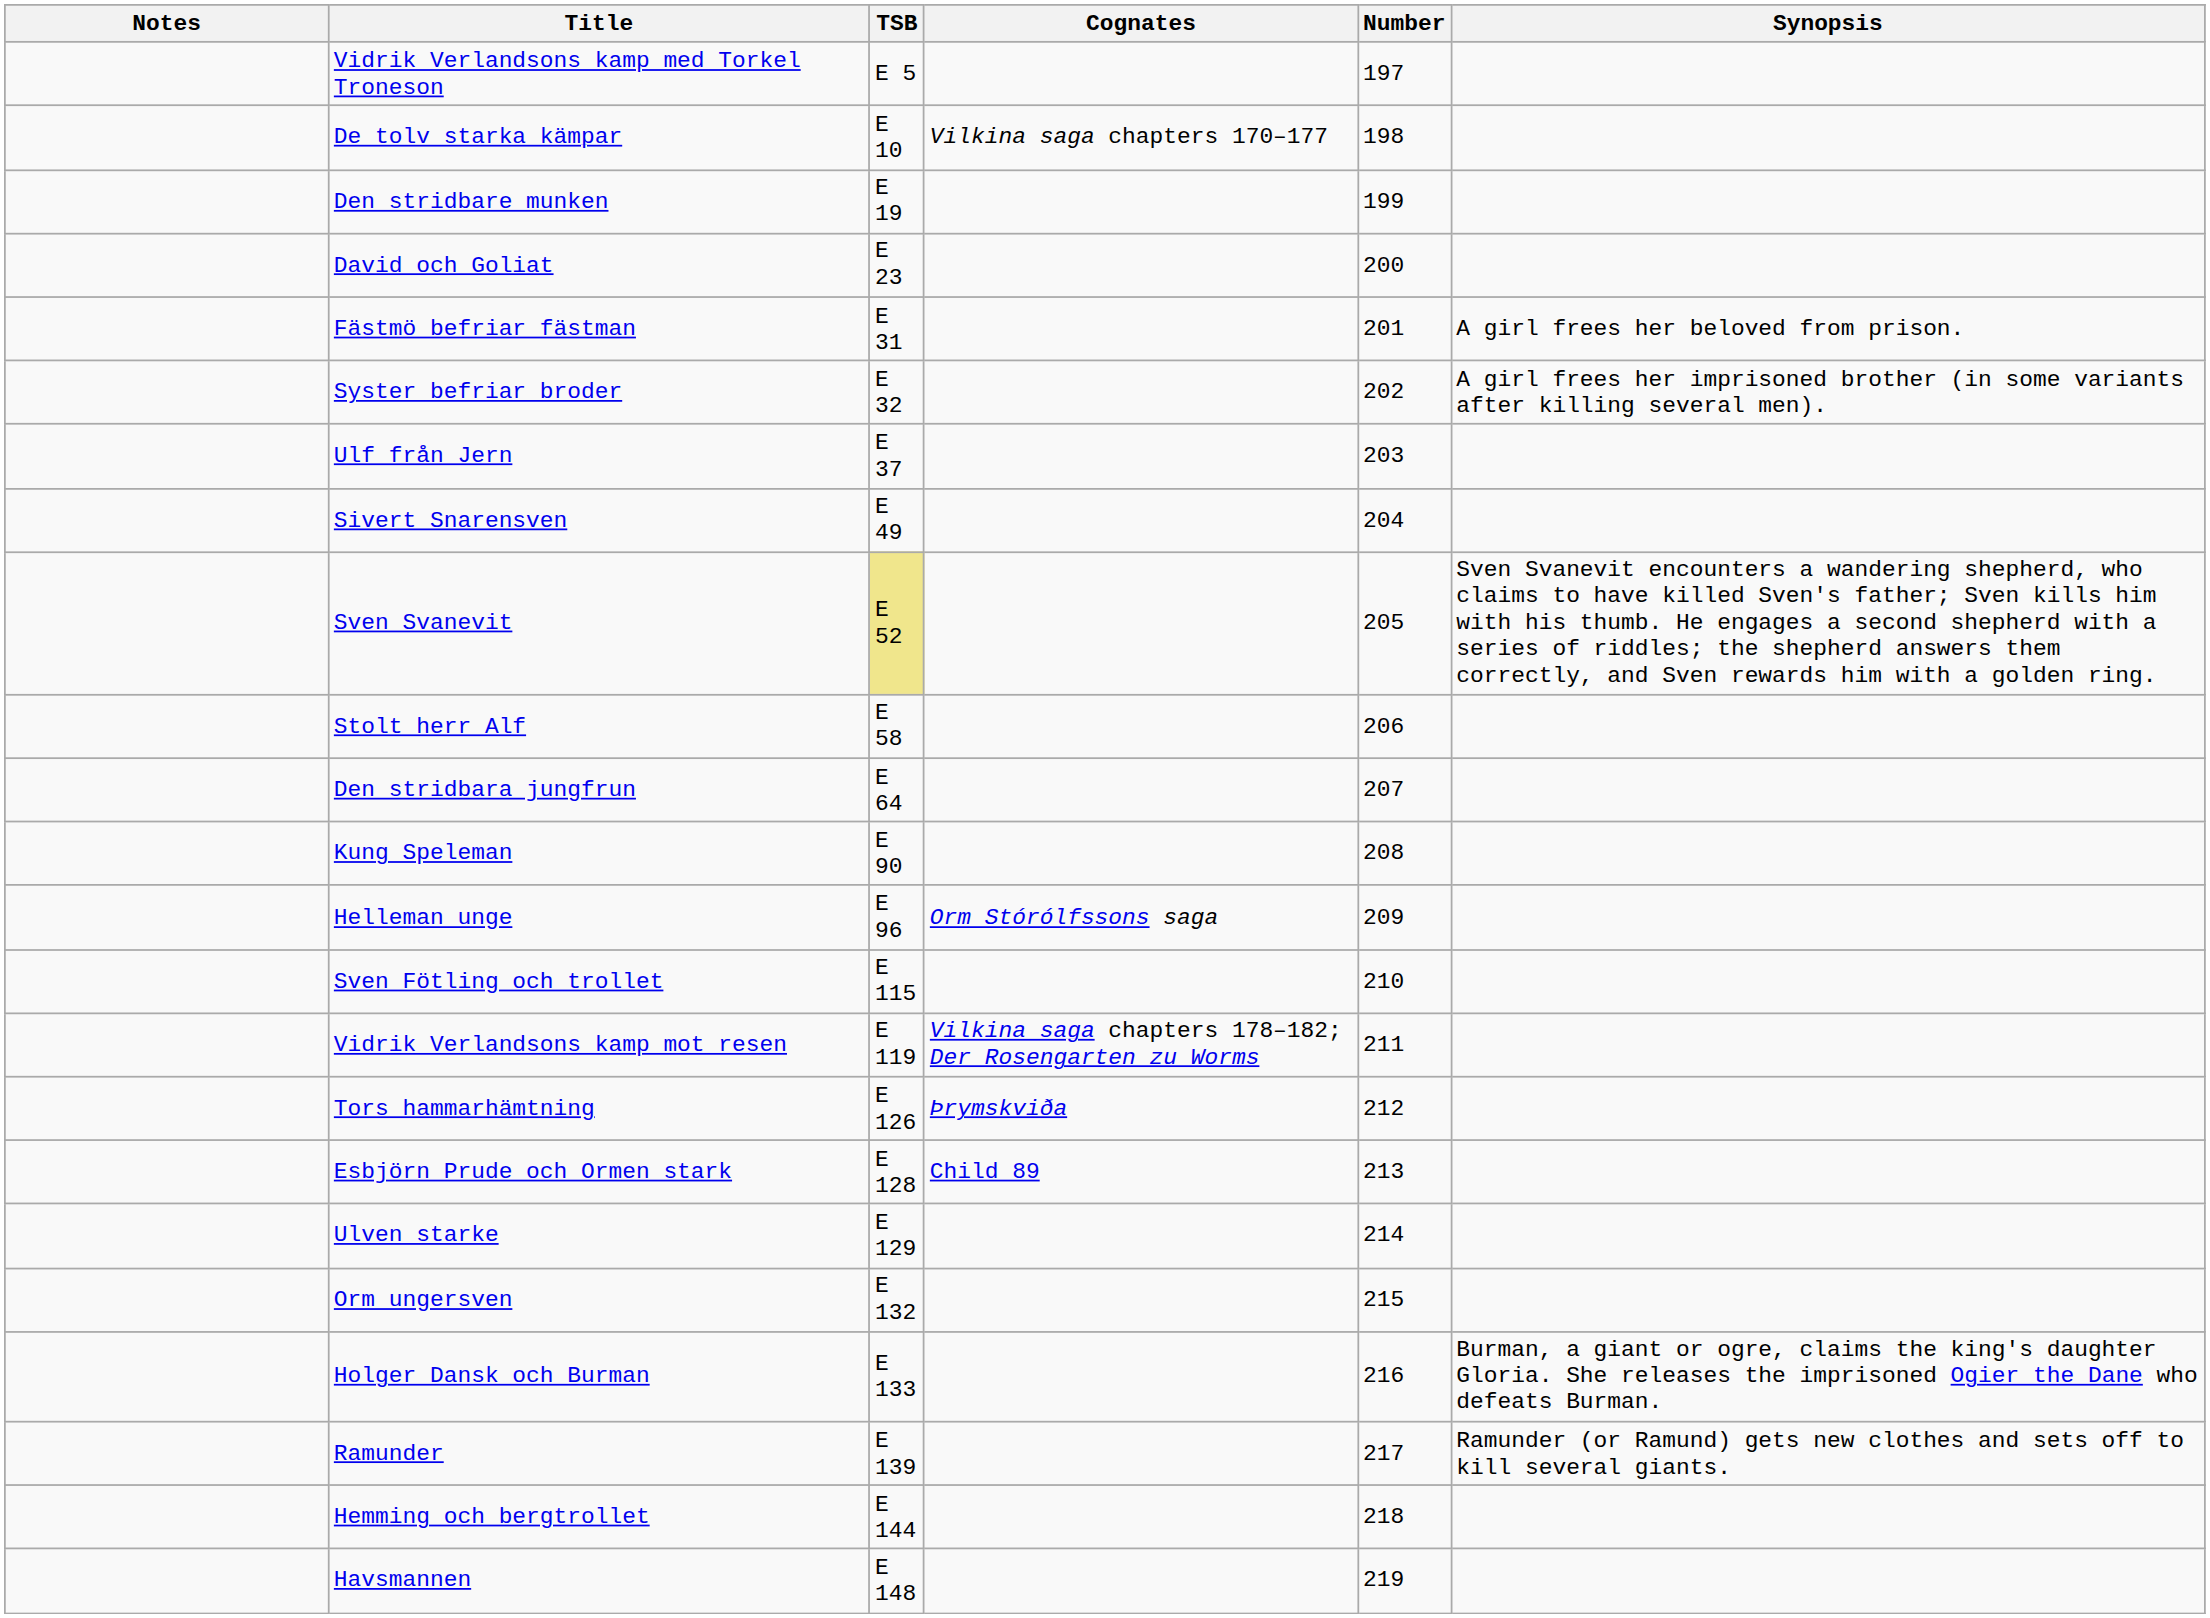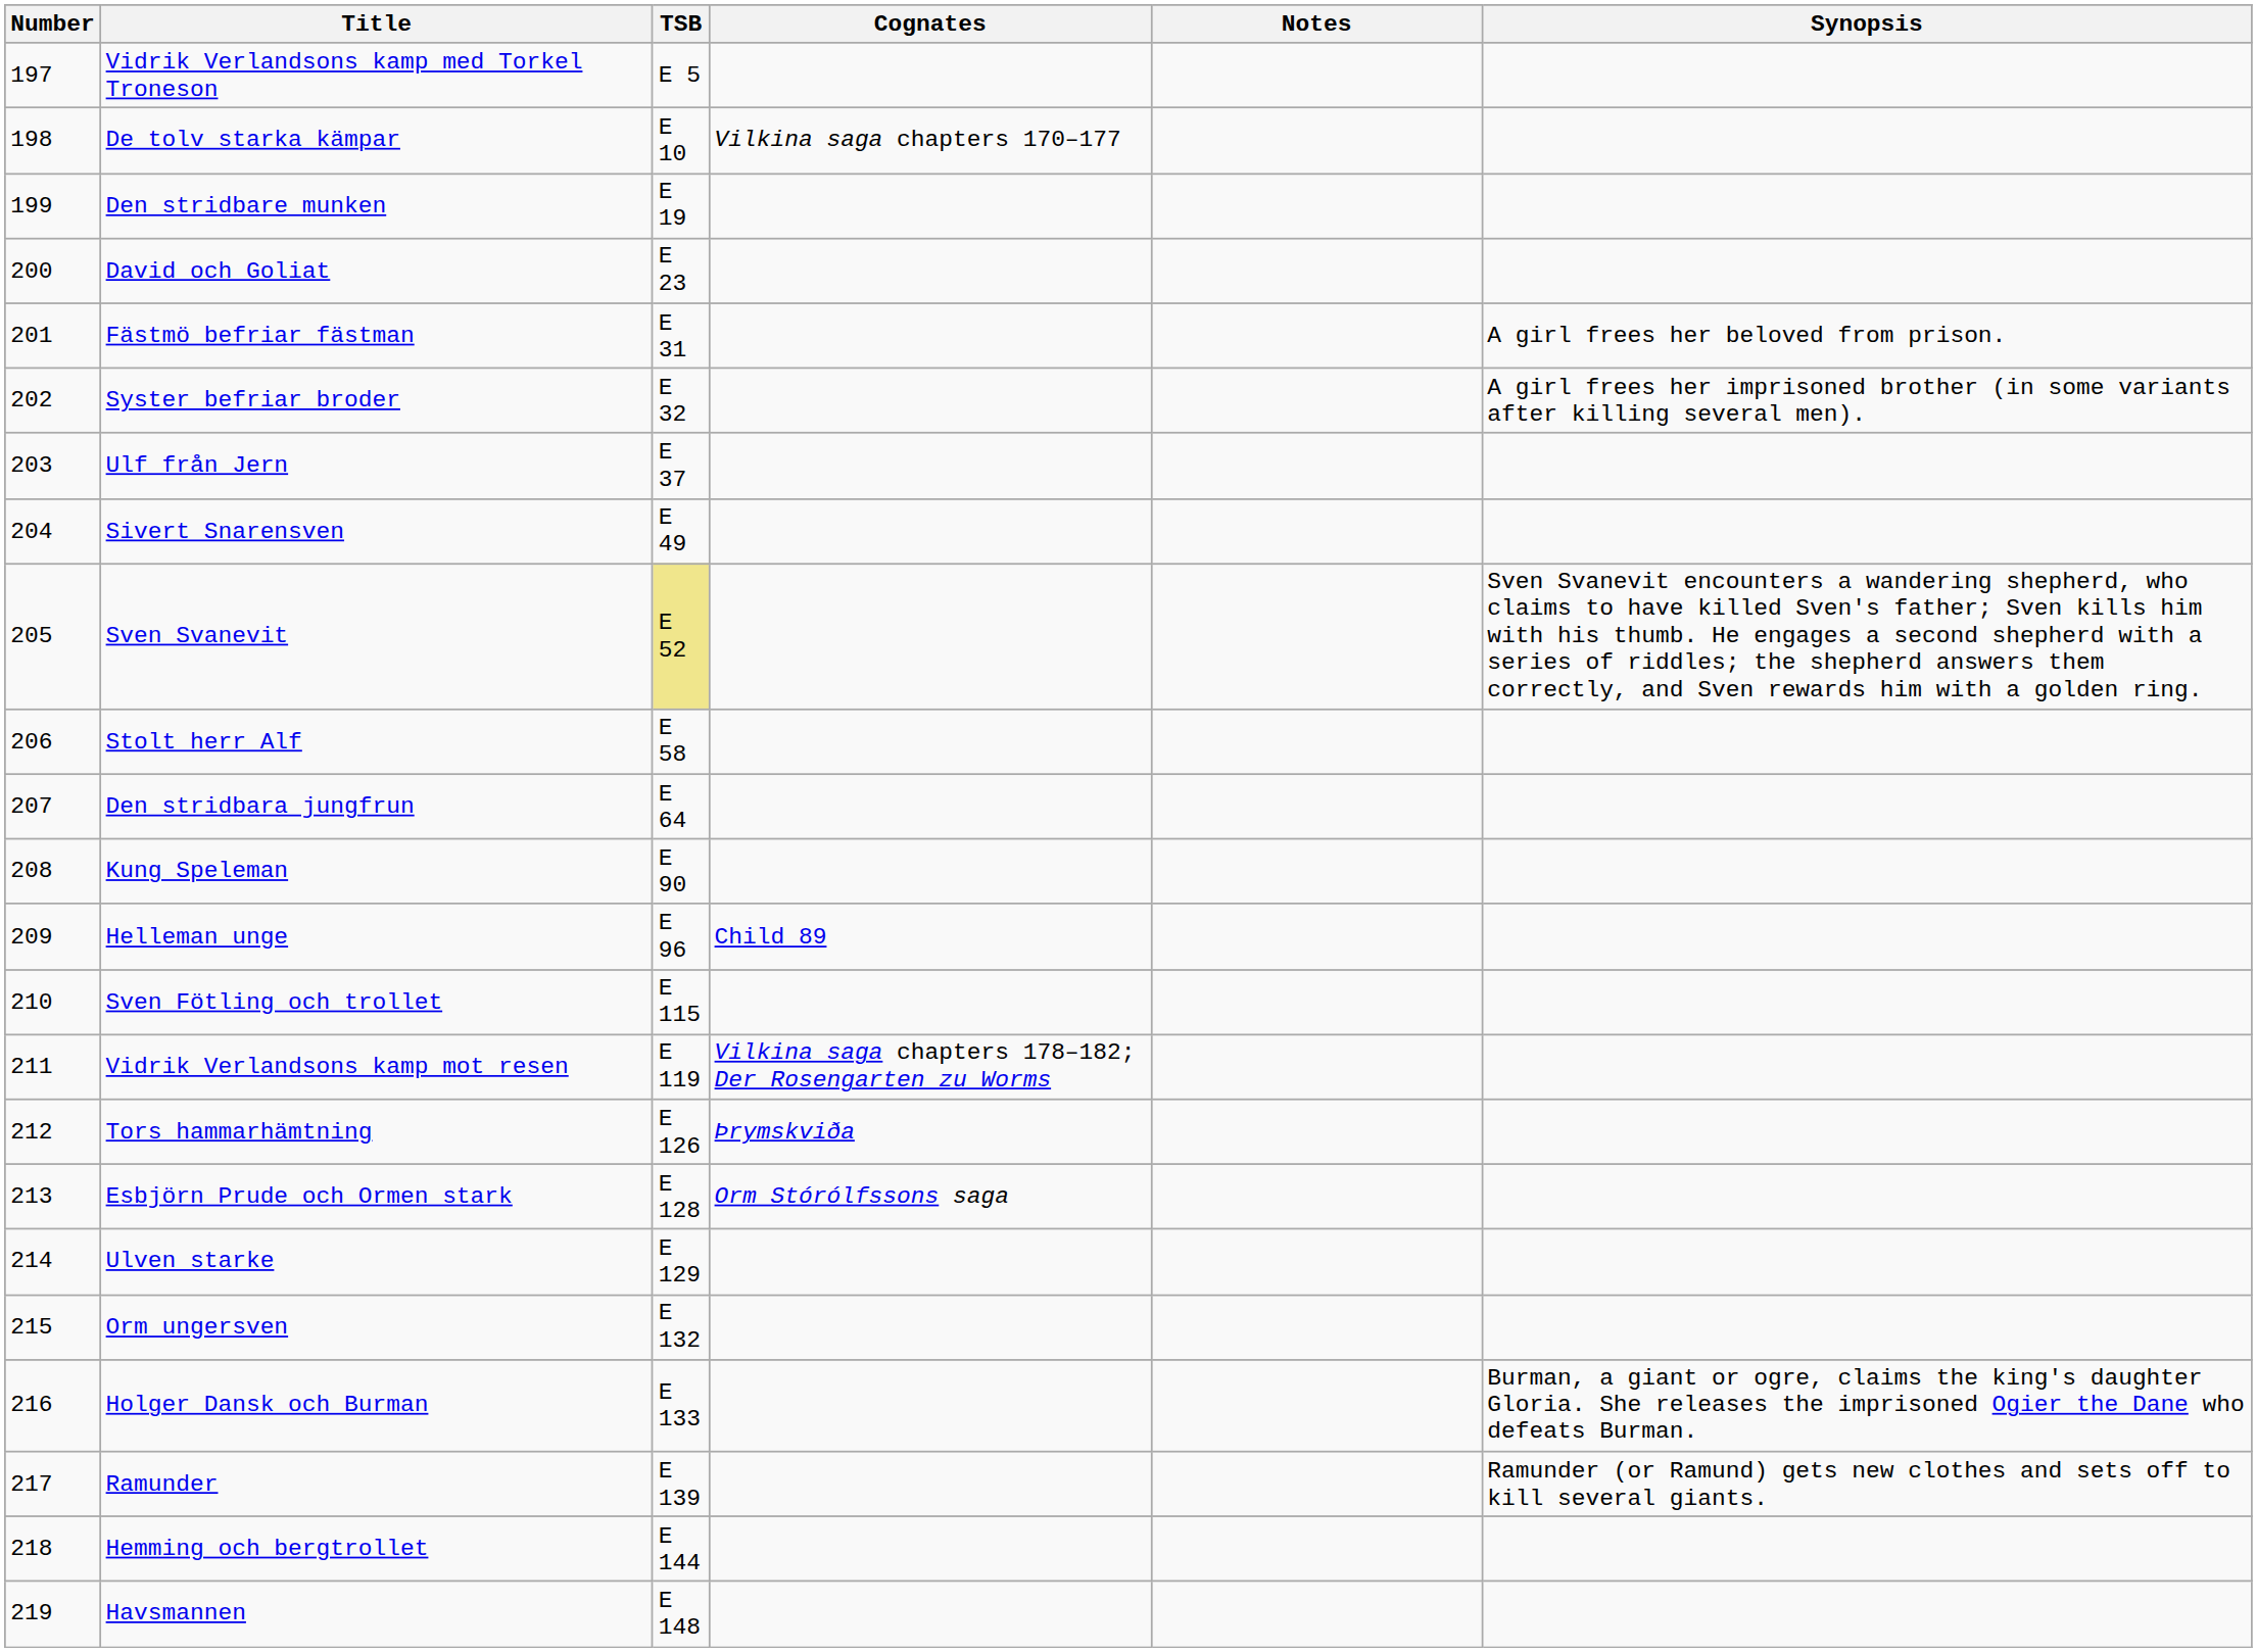 <table class="wikitable sortable">
 <tr>
-<th scope="col" style="width: 15%;">Notes</th>
+<th scope="col" style="width: 2.5%;">Number</th>
 <th scope="col" style="width: 25%;">Title</th>
 <th scope="col" style="width: 2.5%;">TSB</th>
 <th scope="col" style="width: 20%;">Cognates</th>
-<th scope="col" style="width: 2.5%;">Number</th>
+<th scope="col" style="width: 15%;">Notes</th>
 <th scope="col" style="width: 35%;">Synopsis</th>
 </tr>
 <tr>
-<td></td>
+<td>197</td>
 <td><a href='#'>Vidrik Verlandsons kamp med Torkel Troneson</a></td>
 <td>E 5</td>
 <td></td>
-<td>197</td>
+<td></td>
 <td></td>
 </tr>
 <tr>
-<td></td>
+<td>198</td>
 <td><a href='#'>De tolv starka kämpar</a></td>
 <td>E 10</td>
 <td><em>Vilkina saga</em> chapters 170–177</td>
-<td>198</td>
+<td></td>
 <td></td>
 </tr>
 <tr>
-<td></td>
+<td>199</td>
 <td><a href='#'>Den stridbare munken</a></td>
 <td>E 19</td>
 <td></td>
-<td>199</td>
+<td></td>
 <td></td>
 </tr>
 <tr>
-<td></td>
+<td>200</td>
 <td><a href='#'>David och Goliat</a></td>
 <td>E 23</td>
 <td></td>
-<td>200</td>
+<td></td>
 <td></td>
 </tr>
 <tr>
-<td></td>
+<td>201</td>
 <td><a href='#'>Fästmö befriar fästman</a></td>
 <td>E 31</td>
 <td></td>
-<td>201</td>
+<td></td>
 <td>A girl frees her beloved from prison.</td>
 </tr>
 <tr>
-<td></td>
+<td>202</td>
 <td><a href='#'>Syster befriar broder</a></td>
 <td>E 32</td>
 <td></td>
-<td>202</td>
+<td></td>
 <td>A girl frees her imprisoned brother (in some variants after killing several men).</td>
 </tr>
 <tr>
-<td></td>
+<td>203</td>
 <td><a href='#'>Ulf från Jern</a></td>
 <td>E 37</td>
 <td></td>
-<td>203</td>
+<td></td>
 <td></td>
 </tr>
 <tr>
-<td></td>
+<td>204</td>
 <td><a href='#'>Sivert Snarensven</a></td>
 <td>E 49</td>
 <td></td>
-<td>204</td>
+<td></td>
 <td></td>
 </tr>
 <tr>
-<td></td>
+<td>205</td>
 <td><a href='#'>Sven Svanevit</a></td>
 <td style="background: khaki;">E 52</td>
 <td></td>
-<td>205</td>
+<td></td>
 <td>Sven Svanevit encounters a wandering shepherd, who claims to have killed Sven's father; Sven kills him with his thumb. He engages a second shepherd with a series of riddles; the shepherd answers them correctly, and Sven rewards him with a golden ring.</td>
 </tr>
 <tr>
-<td></td>
+<td>206</td>
 <td><a href='#'>Stolt herr Alf</a></td>
 <td>E 58</td>
 <td></td>
-<td>206</td>
+<td></td>
 <td></td>
 </tr>
 <tr>
-<td></td>
+<td>207</td>
 <td><a href='#'>Den stridbara jungfrun</a></td>
 <td>E 64</td>
 <td></td>
-<td>207</td>
+<td></td>
 <td></td>
 </tr>
 <tr>
-<td></td>
+<td>208</td>
 <td><a href='#'>Kung Speleman</a></td>
 <td>E 90</td>
 <td></td>
-<td>208</td>
+<td></td>
 <td></td>
 </tr>
 <tr>
-<td></td>
+<td>209</td>
 <td><a href='#'>Helleman unge</a></td>
 <td>E 96</td>
-<td><em><a href='#'>Orm Stórólfssons</a> saga</em></td>
-<td>209</td>
+<td><a href='#'>Child 89</a></td>
+<td></td>
 <td></td>
 </tr>
 <tr>
-<td></td>
+<td>210</td>
 <td><a href='#'>Sven Fötling och trollet</a></td>
 <td>E 115</td>
 <td></td>
-<td>210</td>
+<td></td>
 <td></td>
 </tr>
 <tr>
-<td></td>
+<td>211</td>
 <td><a href='#'>Vidrik Verlandsons kamp mot resen</a></td>
 <td>E 119</td>
 <td><em><a href='#'>Vilkina saga</a></em> chapters 178–182; <em><a href='#'>Der Rosengarten zu Worms</a></em></td>
-<td>211</td>
+<td></td>
 <td></td>
 </tr>
 <tr>
-<td></td>
+<td>212</td>
 <td><a href='#'>Tors hammarhämtning</a></td>
 <td>E 126</td>
 <td><em><a href='#'>Þrymskviða</a></em></td>
-<td>212</td>
+<td></td>
 <td></td>
 </tr>
 <tr>
-<td></td>
+<td>213</td>
 <td><a href='#'>Esbjörn Prude och Ormen stark</a></td>
 <td>E 128</td>
-<td><a href='#'>Child 89</a></td>
-<td>213</td>
+<td><em><a href='#'>Orm Stórólfssons</a> saga</em></td>
+<td></td>
 <td></td>
 </tr>
 <tr>
-<td></td>
+<td>214</td>
 <td><a href='#'>Ulven starke</a></td>
 <td>E 129</td>
 <td></td>
-<td>214</td>
+<td></td>
 <td></td>
 </tr>
 <tr>
-<td></td>
+<td>215</td>
 <td><a href='#'>Orm ungersven</a></td>
 <td>E 132</td>
 <td></td>
-<td>215</td>
+<td></td>
 <td></td>
 </tr>
 <tr>
-<td></td>
+<td>216</td>
 <td><a href='#'>Holger Dansk och Burman</a></td>
 <td>E 133</td>
 <td></td>
-<td>216</td>
+<td></td>
 <td>Burman, a giant or ogre, claims the king's daughter Gloria. She releases the imprisoned <a href='#'>Ogier the Dane</a> who defeats Burman.</td>
 </tr>
 <tr>
-<td></td>
+<td>217</td>
 <td><a href='#'>Ramunder</a></td>
 <td>E 139</td>
 <td></td>
-<td>217</td>
+<td></td>
 <td>Ramunder (or Ramund) gets new clothes and sets off to kill several giants.</td>
 </tr>
 <tr>
-<td></td>
+<td>218</td>
 <td><a href='#'>Hemming och bergtrollet</a></td>
 <td>E 144</td>
 <td></td>
-<td>218</td>
+<td></td>
 <td></td>
 </tr>
 <tr>
-<td></td>
+<td>219</td>
 <td><a href='#'>Havsmannen</a></td>
 <td>E 148</td>
 <td></td>
-<td>219</td>
+<td></td>
 <td></td>
 </tr>
 </table>
